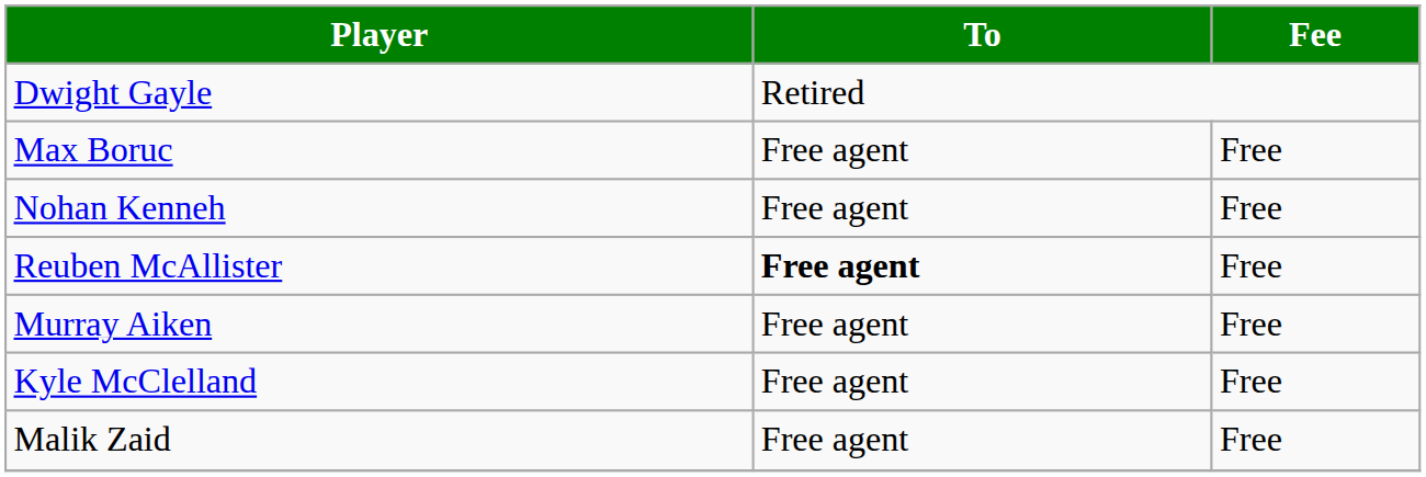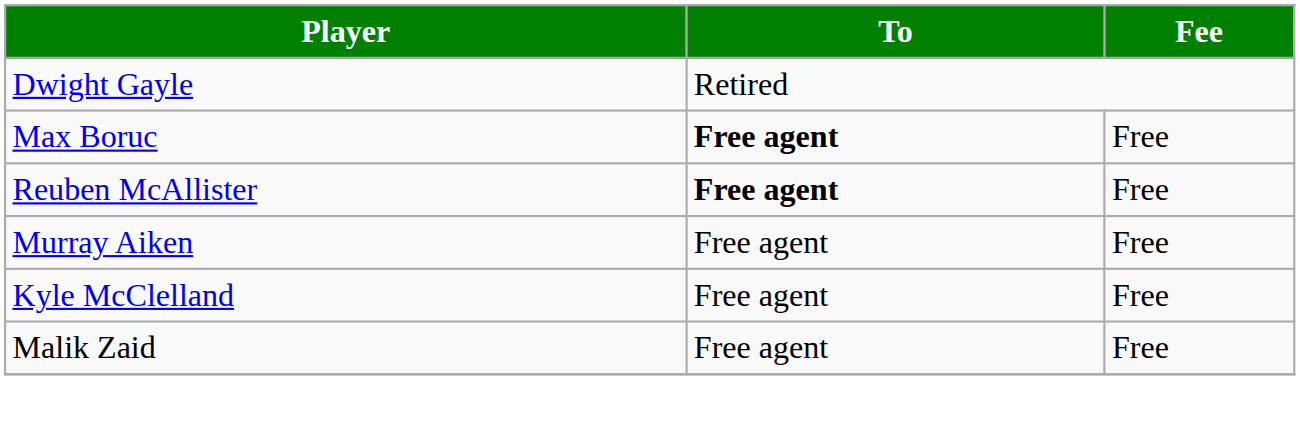 <table class="wikitable" style="text-align:center; font-size:95%;width:98%; text-align:left">
 <tr>
 <th style="background:#008000; color:white;"><strong>Player</strong></th>
 <th style="background:#008000; color:white;"><strong>To</strong></th>
 <th style="background:#008000; color:white;"><strong>Fee</strong></th>
 </tr>
 <tr>
 <td> <a href='#'>Dwight Gayle</a></td>
 <td colspan=2>Retired</td>
 </tr>
 <tr>
 <td> <a href='#'>Max Boruc</a></td>
-<td>Free agent</td>
-<td>Free</td>
-</tr>
-<tr>
-<td> <a href='#'>Nohan Kenneh</a></td>
-<td>Free agent</td>
+<td><strong>Free agent</strong></td>
 <td>Free</td>
 </tr>
 <tr>
 <td> <a href='#'>Reuben McAllister</a></td>
 <td><strong>Free agent</strong></td>
 <td>Free</td>
 </tr>
 <tr>
 <td> <a href='#'>Murray Aiken</a></td>
 <td>Free agent</td>
 <td>Free</td>
 </tr>
 <tr>
 <td> <a href='#'>Kyle McClelland</a></td>
 <td>Free agent</td>
 <td>Free</td>
 </tr>
 <tr>
 <td> Malik Zaid</td>
 <td>Free agent</td>
 <td>Free</td>
 </tr>
 <tr>
 </tr>
 </table>
